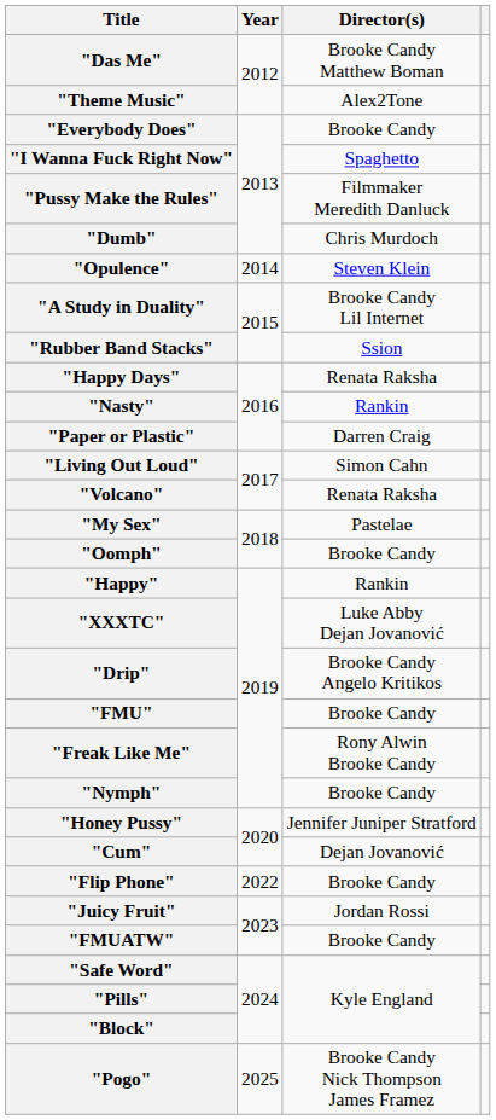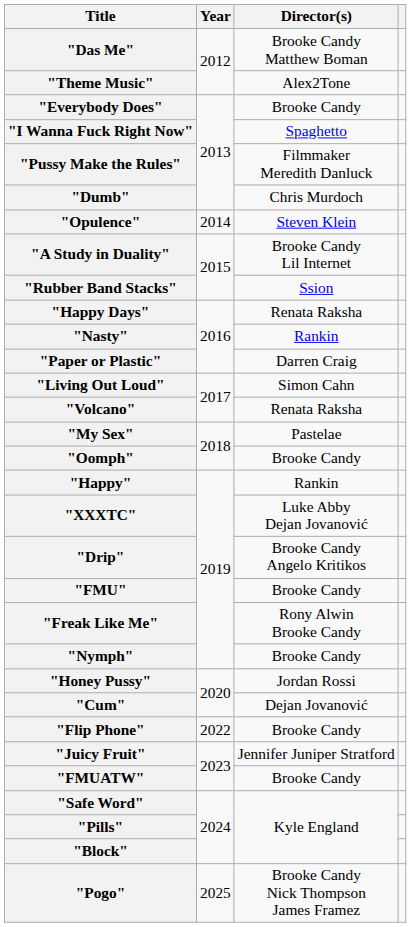 <table class="wikitable plainrowheaders" style="text-align:center;">
 <tr>
 <th scope="col">Title</th>
 <th scope="col">Year</th>
 <th scope="col">Director(s)</th>
 <th scope="col"></th>
 </tr>
 <tr>
 <th scope="row">"Das Me"</th>
 <td rowspan="2">2012</td>
 <td>Brooke Candy<br>Matthew Boman</td>
 <td></td>
 </tr>
 <tr>
 <th scope="row">"Theme Music"</th>
 <td>Alex2Tone</td>
 <td></td>
 </tr>
 <tr>
 <th scope="row">"Everybody Does"</th>
 <td rowspan="4">2013</td>
 <td>Brooke Candy</td>
 <td></td>
 </tr>
 <tr>
 <th scope="row">"I Wanna Fuck Right Now"</th>
 <td><a href='#'>Spaghetto</a></td>
 <td></td>
 </tr>
 <tr>
 <th scope="row">"Pussy Make the Rules"</th>
 <td>Filmmaker<br>Meredith Danluck</td>
 <td></td>
 </tr>
 <tr>
 <th scope="row">"Dumb"</th>
 <td>Chris Murdoch</td>
 <td></td>
 </tr>
 <tr>
 <th scope="row">"Opulence"</th>
 <td>2014</td>
 <td><a href='#'>Steven Klein</a></td>
 <td></td>
 </tr>
 <tr>
 <th scope="row">"A Study in Duality"</th>
 <td rowspan="2">2015</td>
 <td>Brooke Candy<br>Lil Internet</td>
 <td></td>
 </tr>
 <tr>
 <th scope="row">"Rubber Band Stacks"</th>
 <td><a href='#'>Ssion</a></td>
 <td></td>
 </tr>
 <tr>
 <th scope="row">"Happy Days"</th>
 <td rowspan="3">2016</td>
 <td>Renata Raksha</td>
 <td></td>
 </tr>
 <tr>
 <th scope="row">"Nasty"</th>
 <td><a href='#'>Rankin</a></td>
 <td></td>
 </tr>
 <tr>
 <th scope="row">"Paper or Plastic"</th>
 <td>Darren Craig</td>
 <td></td>
 </tr>
 <tr>
 <th scope="row">"Living Out Loud"</th>
 <td rowspan="2">2017</td>
 <td>Simon Cahn</td>
 <td></td>
 </tr>
 <tr>
 <th scope="row">"Volcano"</th>
 <td>Renata Raksha</td>
 <td></td>
 </tr>
 <tr>
 <th scope="row">"My Sex"</th>
 <td rowspan="2">2018</td>
 <td>Pastelae</td>
 <td></td>
 </tr>
 <tr>
 <th scope="row">"Oomph"</th>
 <td>Brooke Candy</td>
 <td></td>
 </tr>
 <tr>
 <th scope="row">"Happy"</th>
 <td rowspan="6">2019</td>
 <td>Rankin</td>
 <td></td>
 </tr>
 <tr>
 <th scope="row">"XXXTC"</th>
 <td>Luke Abby<br>Dejan Jovanović</td>
 <td></td>
 </tr>
 <tr>
 <th scope="row">"Drip"</th>
 <td>Brooke Candy<br>Angelo Kritikos</td>
 <td></td>
 </tr>
 <tr>
 <th scope="row">"FMU"</th>
 <td>Brooke Candy</td>
 <td></td>
 </tr>
 <tr>
 <th scope="row">"Freak Like Me"</th>
 <td>Rony Alwin<br>Brooke Candy</td>
 <td></td>
 </tr>
 <tr>
 <th scope="row">"Nymph"</th>
 <td>Brooke Candy</td>
 <td></td>
 </tr>
 <tr>
 <th scope="row">"Honey Pussy"</th>
 <td rowspan="2">2020</td>
-<td>Jennifer Juniper Stratford</td>
+<td>Jordan Rossi</td>
 <td></td>
 </tr>
 <tr>
 <th scope="row">"Cum"</th>
 <td>Dejan Jovanović</td>
 <td></td>
 </tr>
 <tr>
 <th scope="row">"Flip Phone"</th>
 <td>2022</td>
 <td>Brooke Candy</td>
 <td></td>
 </tr>
 <tr>
 <th scope="row">"Juicy Fruit"</th>
 <td rowspan="2">2023</td>
-<td>Jordan Rossi</td>
+<td>Jennifer Juniper Stratford</td>
 <td></td>
 </tr>
 <tr>
 <th scope="row">"FMUATW"</th>
 <td>Brooke Candy</td>
 <td></td>
 </tr>
 <tr>
 <th scope="row">"Safe Word"</th>
 <td rowspan="3">2024</td>
 <td rowspan="3">Kyle England</td>
 <td></td>
 </tr>
 <tr>
 <th scope="row">"Pills"</th>
 <td></td>
 </tr>
 <tr>
 <th scope="row">"Block"</th>
 <td></td>
 </tr>
 <tr>
 <th scope="row">"Pogo"</th>
 <td>2025</td>
 <td>Brooke Candy<br>Nick Thompson<br>James Framez</td>
 <td></td>
 </tr>
 </table>
